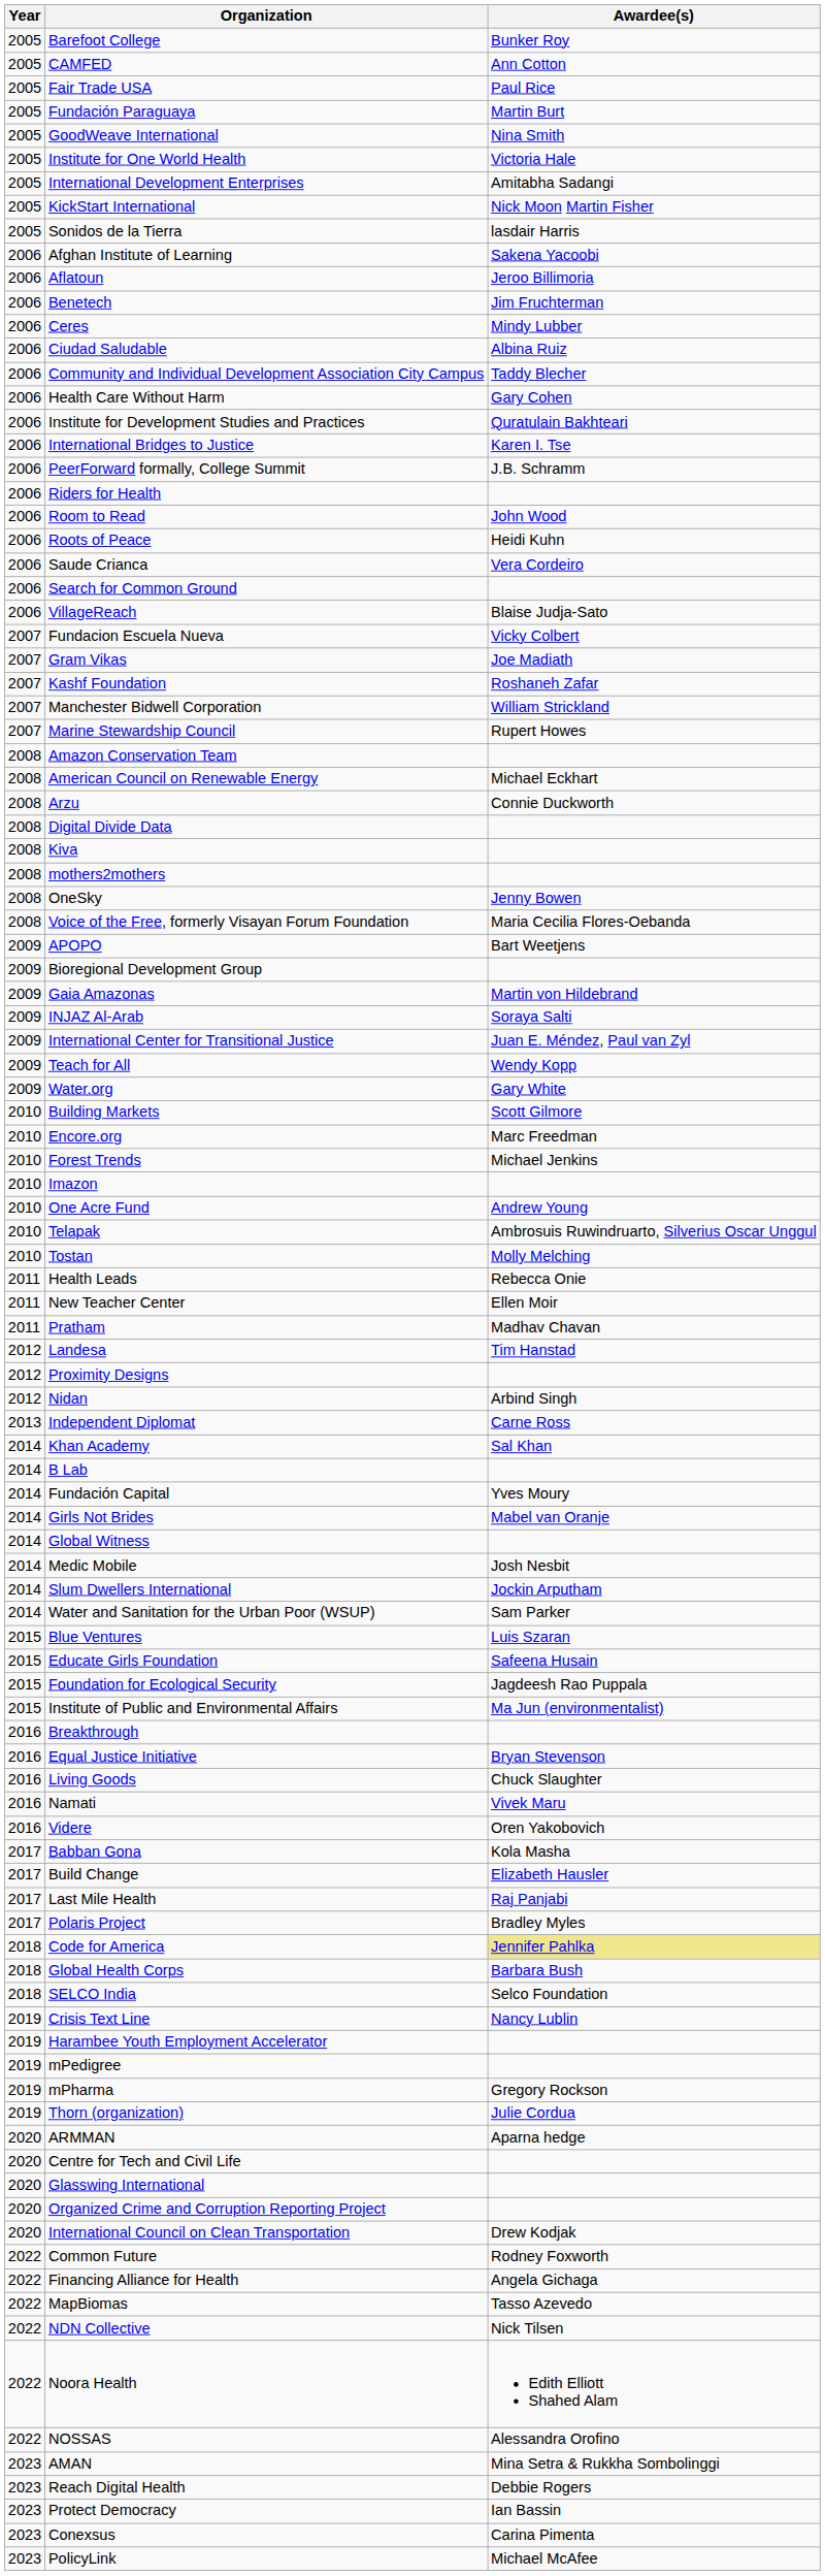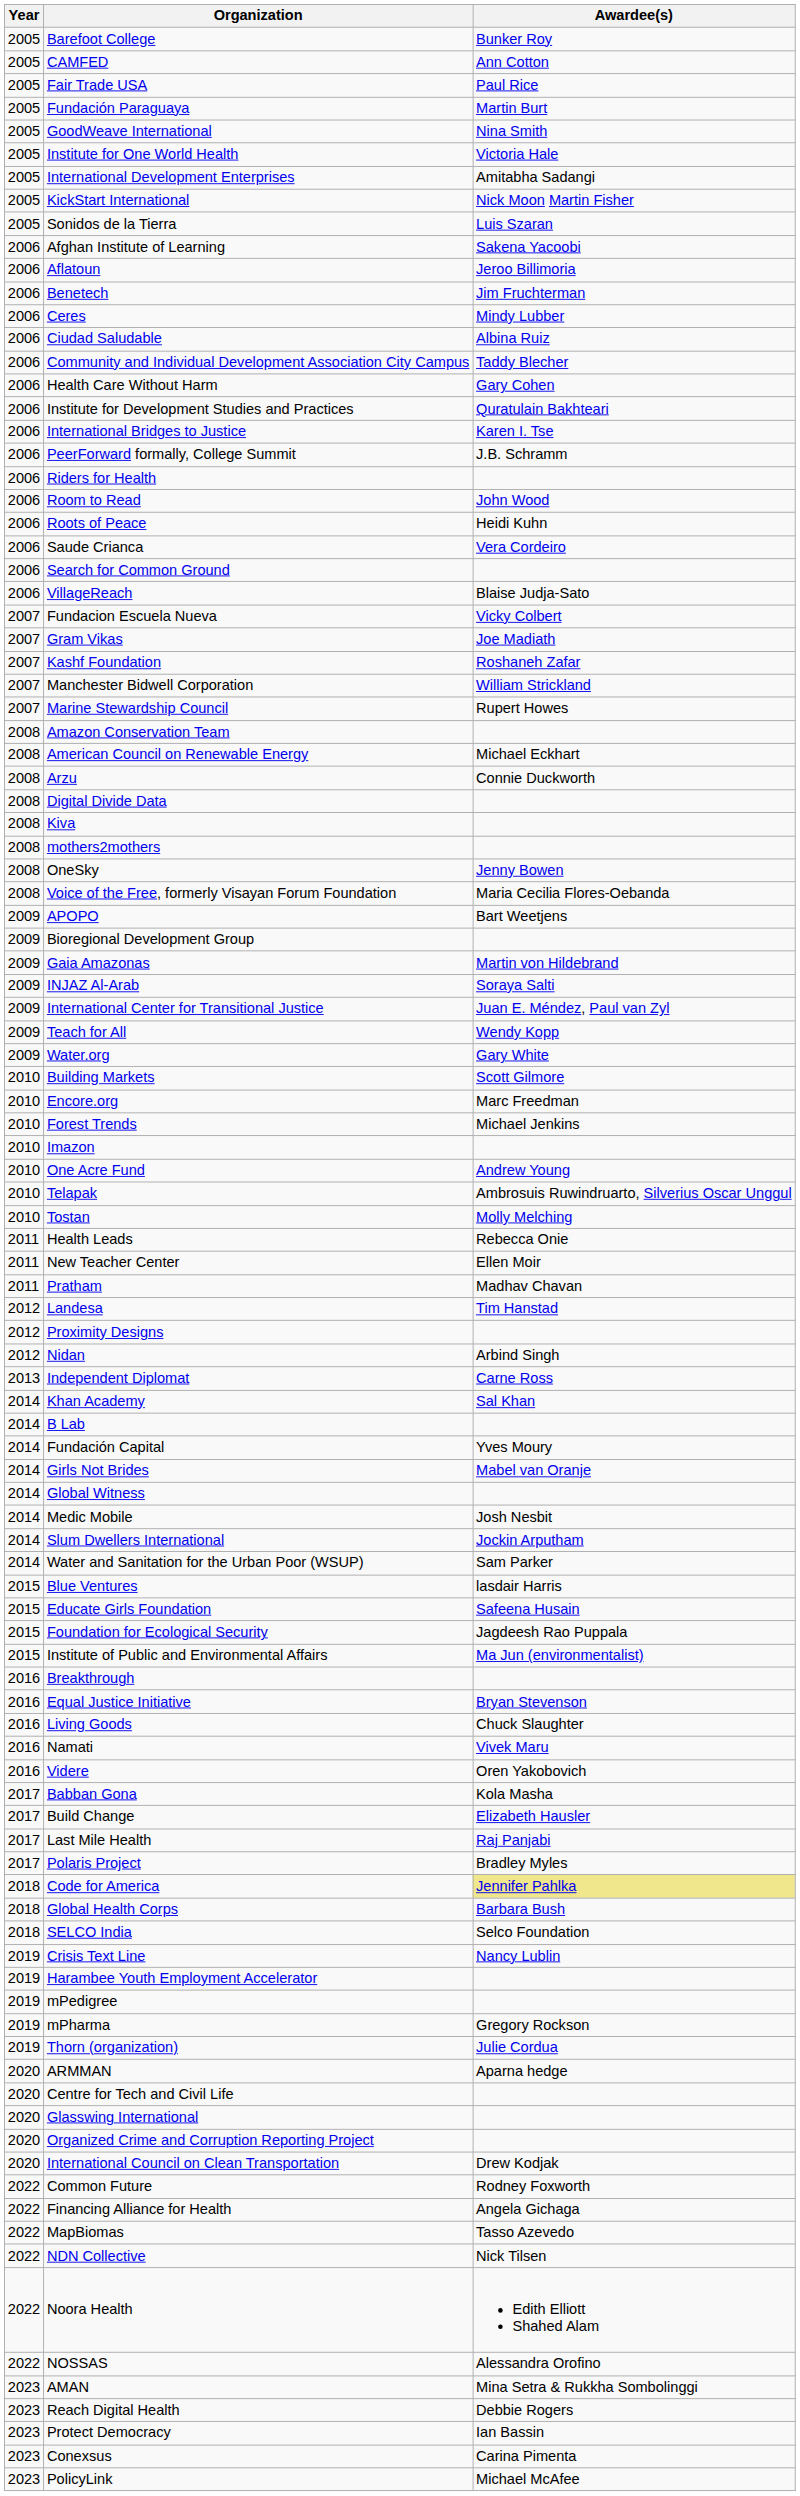 <table class="wikitable">
 <tr>
 <th>Year</th>
 <th>Organization</th>
 <th>Awardee(s)</th>
 </tr>
 <tr>
 <td>2005</td>
 <td><a href='#'>Barefoot College</a></td>
 <td><a href='#'>Bunker Roy</a></td>
 </tr>
 <tr>
 <td>2005</td>
 <td><a href='#'>CAMFED</a></td>
 <td><a href='#'>Ann Cotton</a></td>
 </tr>
 <tr>
 <td>2005</td>
 <td><a href='#'>Fair Trade USA</a></td>
 <td><a href='#'>Paul Rice</a></td>
 </tr>
 <tr>
 <td>2005</td>
 <td><a href='#'>Fundación Paraguaya</a></td>
 <td><a href='#'>Martin Burt</a></td>
 </tr>
 <tr>
 <td>2005</td>
 <td><a href='#'>GoodWeave International</a></td>
 <td><a href='#'>Nina Smith</a></td>
 </tr>
 <tr>
 <td>2005</td>
 <td><a href='#'>Institute for One World Health</a></td>
 <td><a href='#'>Victoria Hale</a></td>
 </tr>
 <tr>
 <td>2005</td>
 <td><a href='#'>International Development Enterprises</a></td>
 <td>Amitabha Sadangi</td>
 </tr>
 <tr>
 <td>2005</td>
 <td><a href='#'>KickStart International</a></td>
 <td><a href='#'>Nick Moon</a> <a href='#'>Martin Fisher</a></td>
 </tr>
 <tr>
 <td>2005</td>
 <td>Sonidos de la Tierra</td>
-<td>lasdair Harris</td>
+<td><a href='#'>Luis Szaran</a></td>
 </tr>
 <tr>
 <td>2006</td>
 <td>Afghan Institute of Learning</td>
 <td><a href='#'>Sakena Yacoobi</a></td>
 </tr>
 <tr>
 <td>2006</td>
 <td><a href='#'>Aflatoun</a></td>
 <td><a href='#'>Jeroo Billimoria</a></td>
 </tr>
 <tr>
 <td>2006</td>
 <td><a href='#'>Benetech</a></td>
 <td><a href='#'>Jim Fruchterman</a></td>
 </tr>
 <tr>
 <td>2006</td>
 <td><a href='#'>Ceres</a></td>
 <td><a href='#'>Mindy Lubber</a></td>
 </tr>
 <tr>
 <td>2006</td>
 <td><a href='#'>Ciudad Saludable</a></td>
 <td><a href='#'>Albina Ruiz</a></td>
 </tr>
 <tr>
 <td>2006</td>
 <td><a href='#'>Community and Individual Development Association City Campus</a></td>
 <td><a href='#'>Taddy Blecher</a></td>
 </tr>
 <tr>
 <td>2006</td>
 <td>Health Care Without Harm</td>
 <td><a href='#'>Gary Cohen</a></td>
 </tr>
 <tr>
 <td>2006</td>
 <td>Institute for Development Studies and Practices</td>
 <td><a href='#'>Quratulain Bakhteari </a></td>
 </tr>
 <tr>
 <td>2006</td>
 <td><a href='#'>International Bridges to Justice</a></td>
 <td><a href='#'>Karen I. Tse</a></td>
 </tr>
 <tr>
 <td>2006</td>
 <td><a href='#'>PeerForward</a> formally, College Summit</td>
 <td>J.B. Schramm</td>
 </tr>
 <tr>
 <td>2006</td>
 <td><a href='#'>Riders for Health</a></td>
 <td></td>
 </tr>
 <tr>
 <td>2006</td>
 <td><a href='#'>Room to Read</a></td>
 <td><a href='#'>John Wood</a></td>
 </tr>
 <tr>
 <td>2006</td>
 <td><a href='#'>Roots of Peace</a></td>
 <td>Heidi Kuhn</td>
 </tr>
 <tr>
 <td>2006</td>
 <td>Saude Crianca</td>
 <td><a href='#'>Vera Cordeiro</a></td>
 </tr>
 <tr>
 <td>2006</td>
 <td><a href='#'>Search for Common Ground</a></td>
 <td></td>
 </tr>
 <tr>
 <td>2006</td>
 <td><a href='#'>VillageReach</a></td>
 <td>Blaise Judja-Sato</td>
 </tr>
 <tr>
 <td>2007</td>
 <td>Fundacion Escuela Nueva</td>
 <td><a href='#'>Vicky Colbert</a></td>
 </tr>
 <tr>
 <td>2007</td>
 <td><a href='#'>Gram Vikas</a></td>
 <td><a href='#'>Joe Madiath</a></td>
 </tr>
 <tr>
 <td>2007</td>
 <td><a href='#'>Kashf Foundation</a></td>
 <td><a href='#'>Roshaneh Zafar</a></td>
 </tr>
 <tr>
 <td>2007</td>
 <td>Manchester Bidwell Corporation</td>
 <td><a href='#'>William Strickland</a></td>
 </tr>
 <tr>
 <td>2007</td>
 <td><a href='#'>Marine Stewardship Council</a></td>
 <td>Rupert Howes</td>
 </tr>
 <tr>
 <td>2008</td>
 <td><a href='#'>Amazon Conservation Team</a></td>
 <td></td>
 </tr>
 <tr>
 <td>2008</td>
 <td><a href='#'>American Council on Renewable Energy</a></td>
 <td>Michael Eckhart</td>
 </tr>
 <tr>
 <td>2008</td>
 <td><a href='#'>Arzu</a></td>
 <td>Connie Duckworth</td>
 </tr>
 <tr>
 <td>2008</td>
 <td><a href='#'>Digital Divide Data</a></td>
 <td> </td>
 </tr>
 <tr>
 <td>2008</td>
 <td><a href='#'>Kiva</a></td>
 <td></td>
 </tr>
 <tr>
 <td>2008</td>
 <td><a href='#'>mothers2mothers</a></td>
 <td></td>
 </tr>
 <tr>
 <td>2008</td>
 <td>OneSky</td>
 <td><a href='#'>Jenny Bowen</a></td>
 </tr>
 <tr>
 <td>2008</td>
 <td><a href='#'>Voice of the Free</a>, formerly Visayan Forum Foundation</td>
 <td>Maria Cecilia Flores-Oebanda</td>
 </tr>
 <tr>
 <td>2009</td>
 <td><a href='#'>APOPO</a></td>
 <td>Bart Weetjens</td>
 </tr>
 <tr>
 <td>2009</td>
 <td>Bioregional Development Group</td>
 <td></td>
 </tr>
 <tr>
 <td>2009</td>
 <td><a href='#'>Gaia Amazonas</a></td>
 <td><a href='#'>Martin von Hildebrand </a></td>
 </tr>
 <tr>
 <td>2009</td>
 <td><a href='#'>INJAZ Al-Arab</a></td>
 <td><a href='#'>Soraya Salti</a></td>
 </tr>
 <tr>
 <td>2009</td>
 <td><a href='#'>International Center for Transitional Justice</a></td>
 <td><a href='#'>Juan E. Méndez</a>, <a href='#'>Paul van Zyl </a></td>
 </tr>
 <tr>
 <td>2009</td>
 <td><a href='#'>Teach for All</a></td>
 <td><a href='#'>Wendy Kopp</a></td>
 </tr>
 <tr>
 <td>2009</td>
 <td><a href='#'>Water.org</a></td>
 <td><a href='#'>Gary White</a></td>
 </tr>
 <tr>
 <td>2010</td>
 <td><a href='#'>Building Markets</a></td>
 <td><a href='#'>Scott Gilmore</a></td>
 </tr>
 <tr>
 <td>2010</td>
 <td><a href='#'>Encore.org</a></td>
 <td>Marc Freedman</td>
 </tr>
 <tr>
 <td>2010</td>
 <td><a href='#'>Forest Trends</a></td>
 <td>Michael Jenkins</td>
 </tr>
 <tr>
 <td>2010</td>
 <td><a href='#'>Imazon</a></td>
 <td></td>
 </tr>
 <tr>
 <td>2010</td>
 <td><a href='#'>One Acre Fund</a></td>
 <td><a href='#'>Andrew Young</a></td>
 </tr>
 <tr>
 <td>2010</td>
 <td><a href='#'>Telapak</a></td>
 <td>Ambrosuis Ruwindruarto, <a href='#'>Silverius Oscar Unggul</a></td>
 </tr>
 <tr>
 <td>2010</td>
 <td><a href='#'>Tostan</a></td>
 <td><a href='#'>Molly Melching</a></td>
 </tr>
 <tr>
 <td>2011</td>
 <td>Health Leads</td>
 <td>Rebecca Onie</td>
 </tr>
 <tr>
 <td>2011</td>
 <td>New Teacher Center</td>
 <td>Ellen Moir</td>
 </tr>
 <tr>
 <td>2011</td>
 <td><a href='#'>Pratham</a></td>
 <td>Madhav Chavan</td>
 </tr>
 <tr>
 <td>2012</td>
 <td><a href='#'>Landesa</a></td>
 <td><a href='#'>Tim Hanstad</a></td>
 </tr>
 <tr>
 <td>2012</td>
 <td><a href='#'>Proximity Designs</a></td>
 <td></td>
 </tr>
 <tr>
 <td>2012</td>
 <td><a href='#'>Nidan</a></td>
 <td>Arbind Singh</td>
 </tr>
 <tr>
 <td>2013</td>
 <td><a href='#'>Independent Diplomat</a></td>
 <td><a href='#'>Carne Ross</a></td>
 </tr>
 <tr>
 <td>2014</td>
 <td><a href='#'>Khan Academy</a></td>
 <td><a href='#'>Sal Khan</a></td>
 </tr>
 <tr>
 <td>2014</td>
 <td><a href='#'>B Lab</a></td>
 <td></td>
 </tr>
 <tr>
 <td>2014</td>
 <td>Fundación Capital</td>
 <td>Yves Moury</td>
 </tr>
 <tr>
 <td>2014</td>
 <td><a href='#'>Girls Not Brides</a></td>
 <td><a href='#'>Mabel van Oranje</a></td>
 </tr>
 <tr>
 <td>2014</td>
 <td><a href='#'>Global Witness</a></td>
 <td></td>
 </tr>
 <tr>
 <td>2014</td>
 <td>Medic Mobile</td>
 <td>Josh Nesbit</td>
 </tr>
 <tr>
 <td>2014</td>
 <td><a href='#'>Slum Dwellers International</a></td>
 <td><a href='#'>Jockin Arputham</a></td>
 </tr>
 <tr>
 <td>2014</td>
 <td>Water and Sanitation for the Urban Poor (WSUP)</td>
 <td>Sam Parker</td>
 </tr>
 <tr>
 <td>2015</td>
 <td><a href='#'>Blue Ventures</a></td>
-<td><a href='#'>Luis Szaran</a></td>
+<td>lasdair Harris</td>
 </tr>
 <tr>
 <td>2015</td>
 <td><a href='#'>Educate Girls Foundation</a></td>
 <td><a href='#'>Safeena Husain</a></td>
 </tr>
 <tr>
 <td>2015</td>
 <td><a href='#'>Foundation for Ecological Security</a></td>
 <td>Jagdeesh Rao Puppala</td>
 </tr>
 <tr>
 <td>2015</td>
 <td>Institute of Public and Environmental Affairs</td>
 <td><a href='#'>Ma Jun (environmentalist)</a></td>
 </tr>
 <tr>
 <td>2016</td>
 <td><a href='#'>Breakthrough</a></td>
 <td></td>
 </tr>
 <tr>
 <td>2016</td>
 <td><a href='#'>Equal Justice Initiative</a></td>
 <td><a href='#'>Bryan Stevenson</a></td>
 </tr>
 <tr>
 <td>2016</td>
 <td><a href='#'>Living Goods</a></td>
 <td>Chuck Slaughter</td>
 </tr>
 <tr>
 <td>2016</td>
 <td>Namati</td>
 <td><a href='#'>Vivek Maru</a></td>
 </tr>
 <tr>
 <td>2016</td>
 <td><a href='#'>Videre</a></td>
 <td>Oren Yakobovich</td>
 </tr>
 <tr>
 <td>2017</td>
 <td><a href='#'>Babban Gona</a></td>
 <td>Kola Masha</td>
 </tr>
 <tr>
 <td>2017</td>
 <td>Build Change</td>
 <td><a href='#'>Elizabeth Hausler</a></td>
 </tr>
 <tr>
 <td>2017</td>
 <td>Last Mile Health</td>
 <td><a href='#'>Raj Panjabi</a></td>
 </tr>
 <tr>
 <td>2017</td>
 <td><a href='#'>Polaris Project</a></td>
 <td>Bradley Myles</td>
 </tr>
 <tr>
 <td>2018</td>
 <td><a href='#'>Code for America</a></td>
 <td style="background: khaki;"><a href='#'>Jennifer Pahlka</a></td>
 </tr>
 <tr>
 <td>2018</td>
 <td><a href='#'>Global Health Corps</a></td>
 <td><a href='#'>Barbara Bush</a></td>
 </tr>
 <tr>
 <td>2018</td>
 <td><a href='#'>SELCO India</a></td>
 <td>Selco Foundation</td>
 </tr>
 <tr>
 <td>2019</td>
 <td><a href='#'>Crisis Text Line</a></td>
 <td><a href='#'>Nancy Lublin</a></td>
 </tr>
 <tr>
 <td>2019</td>
 <td><a href='#'>Harambee Youth Employment Accelerator</a></td>
 <td></td>
 </tr>
 <tr>
 <td>2019</td>
 <td>mPedigree</td>
 <td></td>
 </tr>
 <tr>
 <td>2019</td>
 <td>mPharma</td>
 <td>Gregory Rockson </td>
 </tr>
 <tr>
 <td>2019</td>
 <td><a href='#'>Thorn (organization)</a></td>
 <td><a href='#'>Julie Cordua</a></td>
 </tr>
 <tr>
 <td>2020</td>
 <td>ARMMAN</td>
 <td>Aparna hedge</td>
 </tr>
 <tr>
 <td>2020</td>
 <td>Centre for Tech and Civil Life</td>
 <td></td>
 </tr>
 <tr>
 <td>2020</td>
 <td><a href='#'>Glasswing International</a></td>
 <td></td>
 </tr>
 <tr>
 <td>2020</td>
 <td><a href='#'>Organized Crime and Corruption Reporting Project</a></td>
 <td></td>
 </tr>
 <tr>
 <td>2020</td>
 <td><a href='#'>International Council on Clean Transportation</a></td>
 <td>Drew Kodjak</td>
 </tr>
 <tr>
 <td>2022</td>
 <td>Common Future</td>
 <td>Rodney Foxworth</td>
 </tr>
 <tr>
 <td>2022</td>
 <td>Financing Alliance for Health</td>
 <td>Angela Gichaga</td>
 </tr>
 <tr>
 <td>2022</td>
 <td>MapBiomas</td>
 <td>Tasso Azevedo</td>
 </tr>
 <tr>
 <td>2022</td>
 <td><a href='#'>NDN Collective</a></td>
 <td>Nick Tilsen</td>
 </tr>
 <tr>
 <td>2022</td>
 <td>Noora Health</td>
 <td><br><ul><li>Edith Elliott</li><li>Shahed Alam</li></ul></td>
 </tr>
 <tr>
 <td>2022</td>
 <td>NOSSAS</td>
 <td>Alessandra Orofino</td>
 </tr>
 <tr>
 <td>2023</td>
 <td>AMAN</td>
 <td>Mina Setra & Rukkha Sombolinggi</td>
 </tr>
 <tr>
 <td>2023</td>
 <td>Reach Digital Health</td>
 <td>Debbie Rogers</td>
 </tr>
 <tr>
 <td>2023</td>
 <td>Protect Democracy</td>
 <td>Ian Bassin</td>
 </tr>
 <tr>
 <td>2023</td>
 <td>Conexsus</td>
 <td>Carina Pimenta</td>
 </tr>
 <tr>
 <td>2023</td>
 <td>PolicyLink</td>
 <td>Michael McAfee</td>
 </tr>
 </table>
